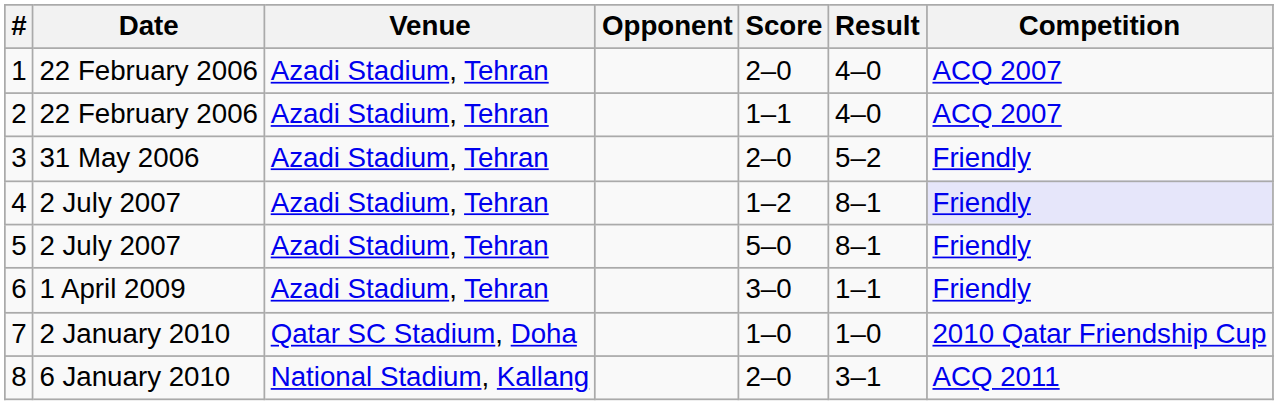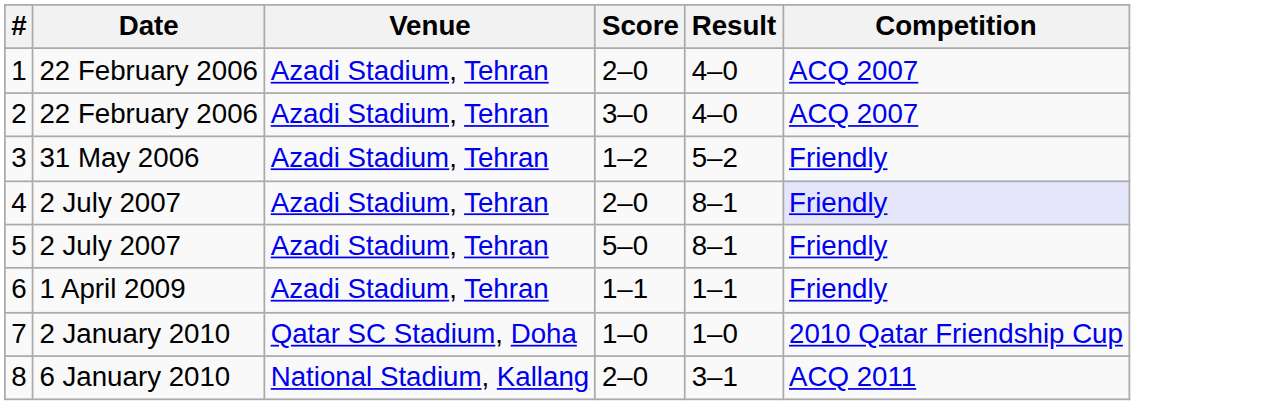 <table class="wikitable">
 <tr>
 <th>#</th>
 <th>Date</th>
 <th>Venue</th>
-<th>Opponent</th>
 <th>Score</th>
 <th>Result</th>
 <th>Competition</th>
 </tr>
 <tr>
 <td>1</td>
 <td>22 February 2006</td>
 <td><a href='#'>Azadi Stadium</a>, <a href='#'>Tehran</a></td>
-<td></td>
 <td>2–0</td>
 <td>4–0</td>
 <td><a href='#'>ACQ 2007</a></td>
 </tr>
 <tr>
 <td>2</td>
 <td>22 February 2006</td>
 <td><a href='#'>Azadi Stadium</a>, <a href='#'>Tehran</a></td>
-<td></td>
-<td>1–1</td>
+<td>3–0</td>
 <td>4–0</td>
 <td><a href='#'>ACQ 2007</a></td>
 </tr>
 <tr>
 <td>3</td>
 <td>31 May 2006</td>
 <td><a href='#'>Azadi Stadium</a>, <a href='#'>Tehran</a></td>
-<td></td>
-<td>2–0</td>
+<td>1–2</td>
 <td>5–2</td>
 <td><a href='#'>Friendly</a></td>
 </tr>
 <tr>
 <td>4</td>
 <td>2 July 2007</td>
 <td><a href='#'>Azadi Stadium</a>, <a href='#'>Tehran</a></td>
-<td></td>
-<td>1–2</td>
+<td>2–0</td>
 <td>8–1</td>
 <td style="background: lavender;"><a href='#'>Friendly</a></td>
 </tr>
 <tr>
 <td>5</td>
 <td>2 July 2007</td>
 <td><a href='#'>Azadi Stadium</a>, <a href='#'>Tehran</a></td>
-<td></td>
 <td>5–0</td>
 <td>8–1</td>
 <td><a href='#'>Friendly</a></td>
 </tr>
 <tr>
 <td>6</td>
 <td>1 April 2009</td>
 <td><a href='#'>Azadi Stadium</a>, <a href='#'>Tehran</a></td>
-<td></td>
-<td>3–0</td>
+<td>1–1</td>
 <td>1–1</td>
 <td><a href='#'>Friendly</a></td>
 </tr>
 <tr>
 <td>7</td>
 <td>2 January 2010</td>
 <td><a href='#'>Qatar SC Stadium</a>, <a href='#'>Doha</a></td>
-<td></td>
 <td>1–0</td>
 <td>1–0</td>
 <td><a href='#'>2010 Qatar Friendship Cup</a></td>
 </tr>
 <tr>
 <td>8</td>
 <td>6 January 2010</td>
 <td><a href='#'>National Stadium</a>, <a href='#'>Kallang</a></td>
-<td></td>
 <td>2–0</td>
 <td>3–1</td>
 <td><a href='#'>ACQ 2011</a></td>
 </tr>
 </table>
